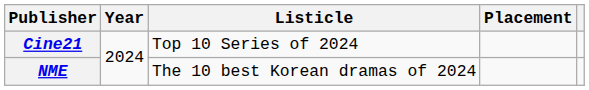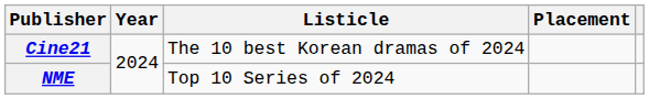 <table class="wikitable plainrowheaders sortable" style="text-align:center">
 <tr>
 <th scope="col">Publisher</th>
 <th scope="col">Year</th>
 <th scope="col">Listicle</th>
 <th scope="col">Placement</th>
 <th scope="col" class="unsortable"></th>
 </tr>
 <tr>
 <th scope="row"><em><a href='#'>Cine21</a></em></th>
 <td rowspan="3">2024</td>
-<td style="text-align:left">Top 10 Series of 2024</td>
+<td style="text-align:left">The 10 best Korean dramas of 2024</td>
 <td></td>
 <td></td>
 </tr>
 <tr>
 <th scope="row"><em><a href='#'>NME</a></em></th>
-<td style="text-align:left">The 10 best Korean dramas of 2024</td>
+<td style="text-align:left">Top 10 Series of 2024</td>
 <td></td>
 <td></td>
 </tr>
 </table>
